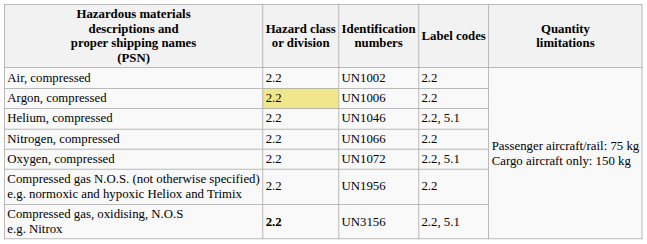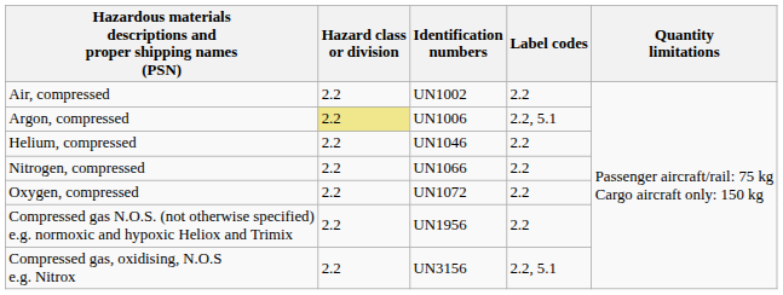 <table class="wikitable">
 <tr>
 <th>Hazardous materials<br> descriptions and<br> proper shipping names<br> (PSN)</th>
 <th>Hazard class<br> or division</th>
 <th>Identification<br> numbers</th>
 <th>Label codes</th>
 <th>Quantity<br> limitations</th>
 </tr>
 <tr>
 <td>Air, compressed</td>
 <td>2.2</td>
 <td>UN1002</td>
 <td>2.2</td>
 <td rowspan=7>Passenger aircraft/rail:  75 kg<br> Cargo aircraft only: 150 kg</td>
 </tr>
 <tr>
 <td>Argon, compressed</td>
 <td style="background: khaki;">2.2</td>
 <td>UN1006</td>
-<td>2.2</td>
+<td>2.2, 5.1</td>
 </tr>
 <tr>
 <td>Helium, compressed</td>
 <td>2.2</td>
 <td>UN1046</td>
-<td>2.2, 5.1</td>
+<td>2.2</td>
 </tr>
 <tr>
 <td>Nitrogen, compressed</td>
 <td>2.2</td>
 <td>UN1066</td>
 <td>2.2</td>
 </tr>
 <tr>
 <td>Oxygen, compressed</td>
 <td>2.2</td>
 <td>UN1072</td>
-<td>2.2, 5.1</td>
+<td>2.2</td>
 </tr>
 <tr>
 <td>Compressed gas N.O.S. (not otherwise specified)<br> e.g. normoxic and hypoxic Heliox and Trimix</td>
 <td>2.2</td>
 <td>UN1956</td>
 <td>2.2</td>
 </tr>
 <tr>
 <td>Compressed gas, oxidising, N.O.S<br> e.g. Nitrox</td>
-<td><strong>2.2</strong></td>
+<td>2.2</td>
 <td>UN3156</td>
 <td>2.2, 5.1</td>
 </tr>
 </table>
